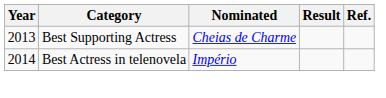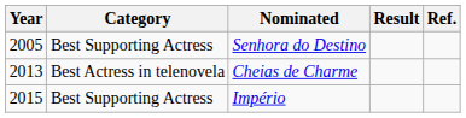 <table class="wikitable">
 <tr>
 <th>Year</th>
 <th>Category</th>
 <th>Nominated</th>
 <th>Result</th>
 <th>Ref.</th>
 </tr>
 <tr>
+<td>2005</td>
+<td>Best Supporting Actress</td>
+<td><em><a href='#'>Senhora do Destino</a></em></td>
+<td></td>
+<td></td>
+</tr>
+<tr>
 <td>2013</td>
-<td>Best Supporting Actress</td>
+<td>Best Actress in telenovela</td>
 <td><em><a href='#'>Cheias de Charme</a></em></td>
 <td></td>
 <td></td>
 </tr>
 <tr>
-<td>2014</td>
-<td>Best Actress in telenovela</td>
+<td>2015</td>
+<td>Best Supporting Actress</td>
 <td><em><a href='#'>Império</a></em></td>
 <td></td>
 <td></td>
 </tr>
 </table>
